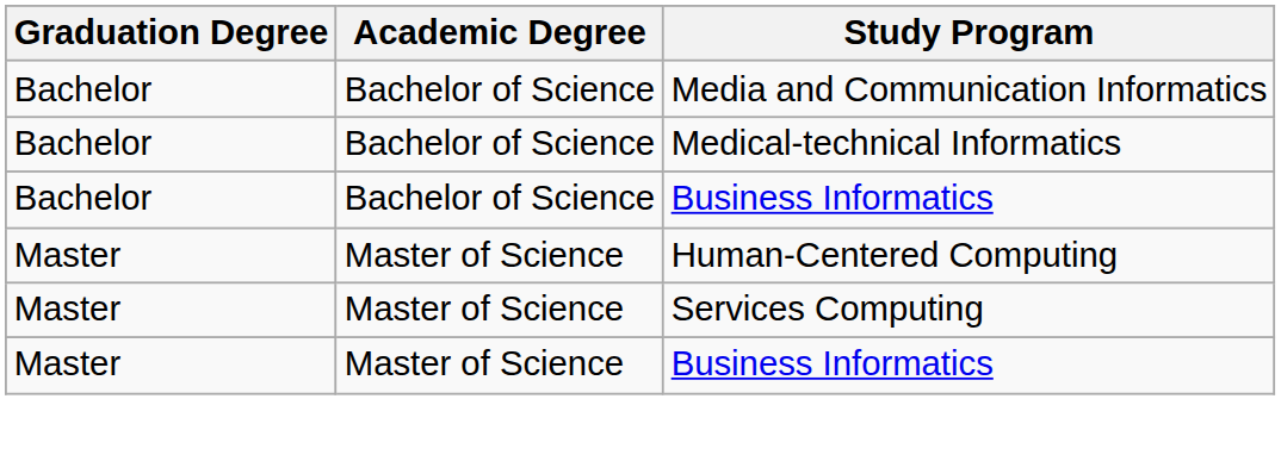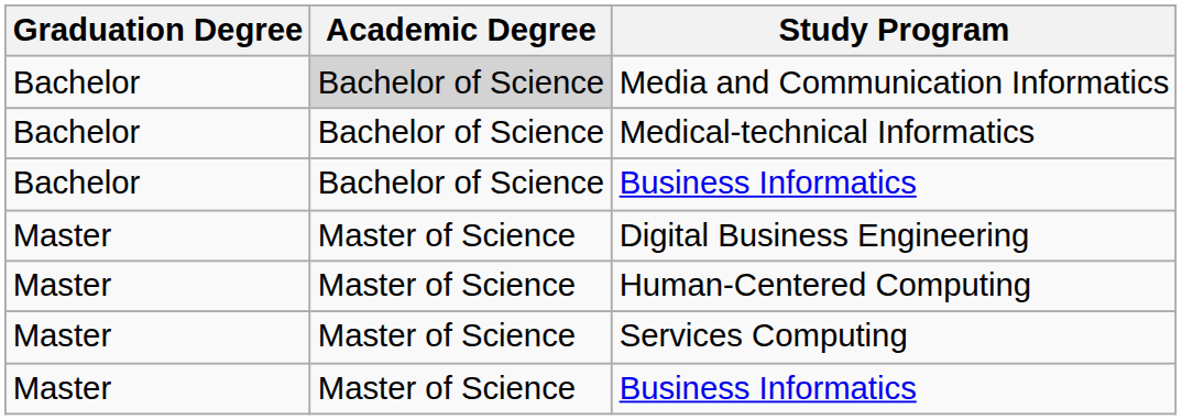 <table class="wikitable sortable">
 <tr>
 <th>Graduation Degree</th>
 <th>Academic Degree</th>
 <th>Study Program</th>
 </tr>
 <tr>
 <td>Bachelor</td>
-<td>Bachelor of Science</td>
+<td style="background: lightgrey;">Bachelor of Science</td>
 <td>Media and Communication Informatics</td>
 </tr>
 <tr>
 <td>Bachelor</td>
 <td>Bachelor of Science</td>
 <td>Medical-technical Informatics</td>
 </tr>
 <tr>
 <td>Bachelor</td>
 <td>Bachelor of Science</td>
 <td><a href='#'>Business Informatics</a></td>
+</tr>
+<tr>
+<td>Master</td>
+<td>Master of Science</td>
+<td>Digital Business Engineering</td>
 </tr>
 <tr>
 <td>Master</td>
 <td>Master of Science</td>
 <td>Human-Centered Computing</td>
 </tr>
 <tr>
 <td>Master</td>
 <td>Master of Science</td>
 <td>Services Computing</td>
 </tr>
 <tr>
 <td>Master</td>
 <td>Master of Science</td>
 <td><a href='#'>Business Informatics</a></td>
 </tr>
 </table>
